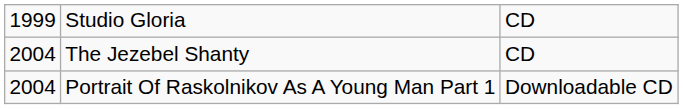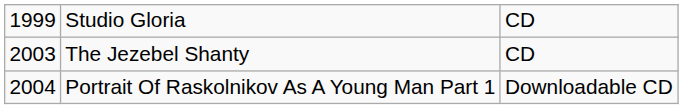 <table class="wikitable" border="1">
 <tr>
 <td>1999</td>
 <td>Studio Gloria</td>
 <td>CD</td>
 </tr>
 <tr>
-<td>2004</td>
+<td>2003</td>
 <td>The Jezebel Shanty</td>
 <td>CD</td>
 </tr>
 <tr>
 <td>2004</td>
 <td>Portrait Of Raskolnikov As A Young Man Part 1</td>
 <td>Downloadable CD</td>
 </tr>
 </table>
